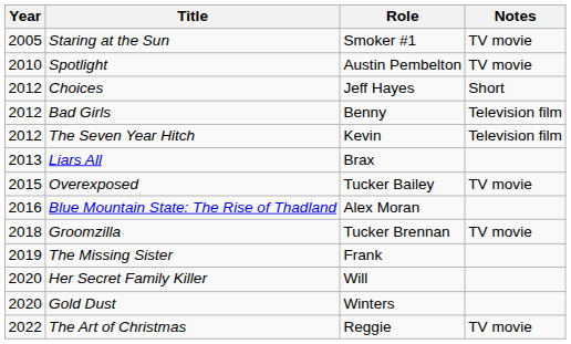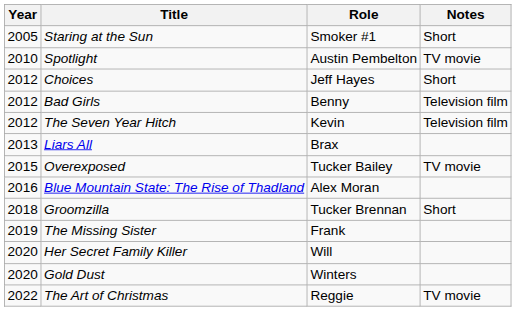 <table class="wikitable sortable">
 <tr>
 <th>Year</th>
 <th>Title</th>
 <th>Role</th>
 <th>Notes</th>
 </tr>
 <tr>
 <td>2005</td>
 <td><em>Staring at the Sun</em></td>
 <td>Smoker #1</td>
-<td>TV movie</td>
+<td>Short</td>
 </tr>
 <tr>
 <td>2010</td>
 <td><em>Spotlight</em></td>
 <td>Austin Pembelton</td>
 <td>TV movie</td>
 </tr>
 <tr>
 <td>2012</td>
 <td><em>Choices</em></td>
 <td>Jeff Hayes</td>
 <td>Short</td>
 </tr>
 <tr>
 <td>2012</td>
 <td><em>Bad Girls</em></td>
 <td>Benny</td>
 <td>Television film</td>
 </tr>
 <tr>
 <td>2012</td>
 <td><em>The Seven Year Hitch</em></td>
 <td>Kevin</td>
 <td>Television film</td>
 </tr>
 <tr>
 <td>2013</td>
 <td><em><a href='#'>Liars All</a></em></td>
 <td>Brax</td>
 <td></td>
 </tr>
 <tr>
 <td>2015</td>
 <td><em>Overexposed</em></td>
 <td>Tucker Bailey</td>
 <td>TV movie</td>
 </tr>
 <tr>
 <td>2016</td>
 <td><em><a href='#'>Blue Mountain State: The Rise of Thadland</a></em></td>
 <td>Alex Moran</td>
 <td></td>
 </tr>
 <tr>
 <td>2018</td>
 <td><em>Groomzilla</em></td>
 <td>Tucker Brennan</td>
-<td>TV movie</td>
+<td>Short</td>
 </tr>
 <tr>
 <td>2019</td>
 <td><em>The Missing Sister</em></td>
 <td>Frank</td>
 <td></td>
 </tr>
 <tr>
 <td>2020</td>
 <td><em>Her Secret Family Killer</em></td>
 <td>Will</td>
 <td></td>
 </tr>
 <tr>
 <td>2020</td>
 <td><em>Gold Dust</em></td>
 <td>Winters</td>
 <td></td>
 </tr>
 <tr>
 <td>2022</td>
 <td><em>The Art of Christmas</em></td>
 <td>Reggie</td>
 <td>TV movie</td>
 </tr>
 </table>
